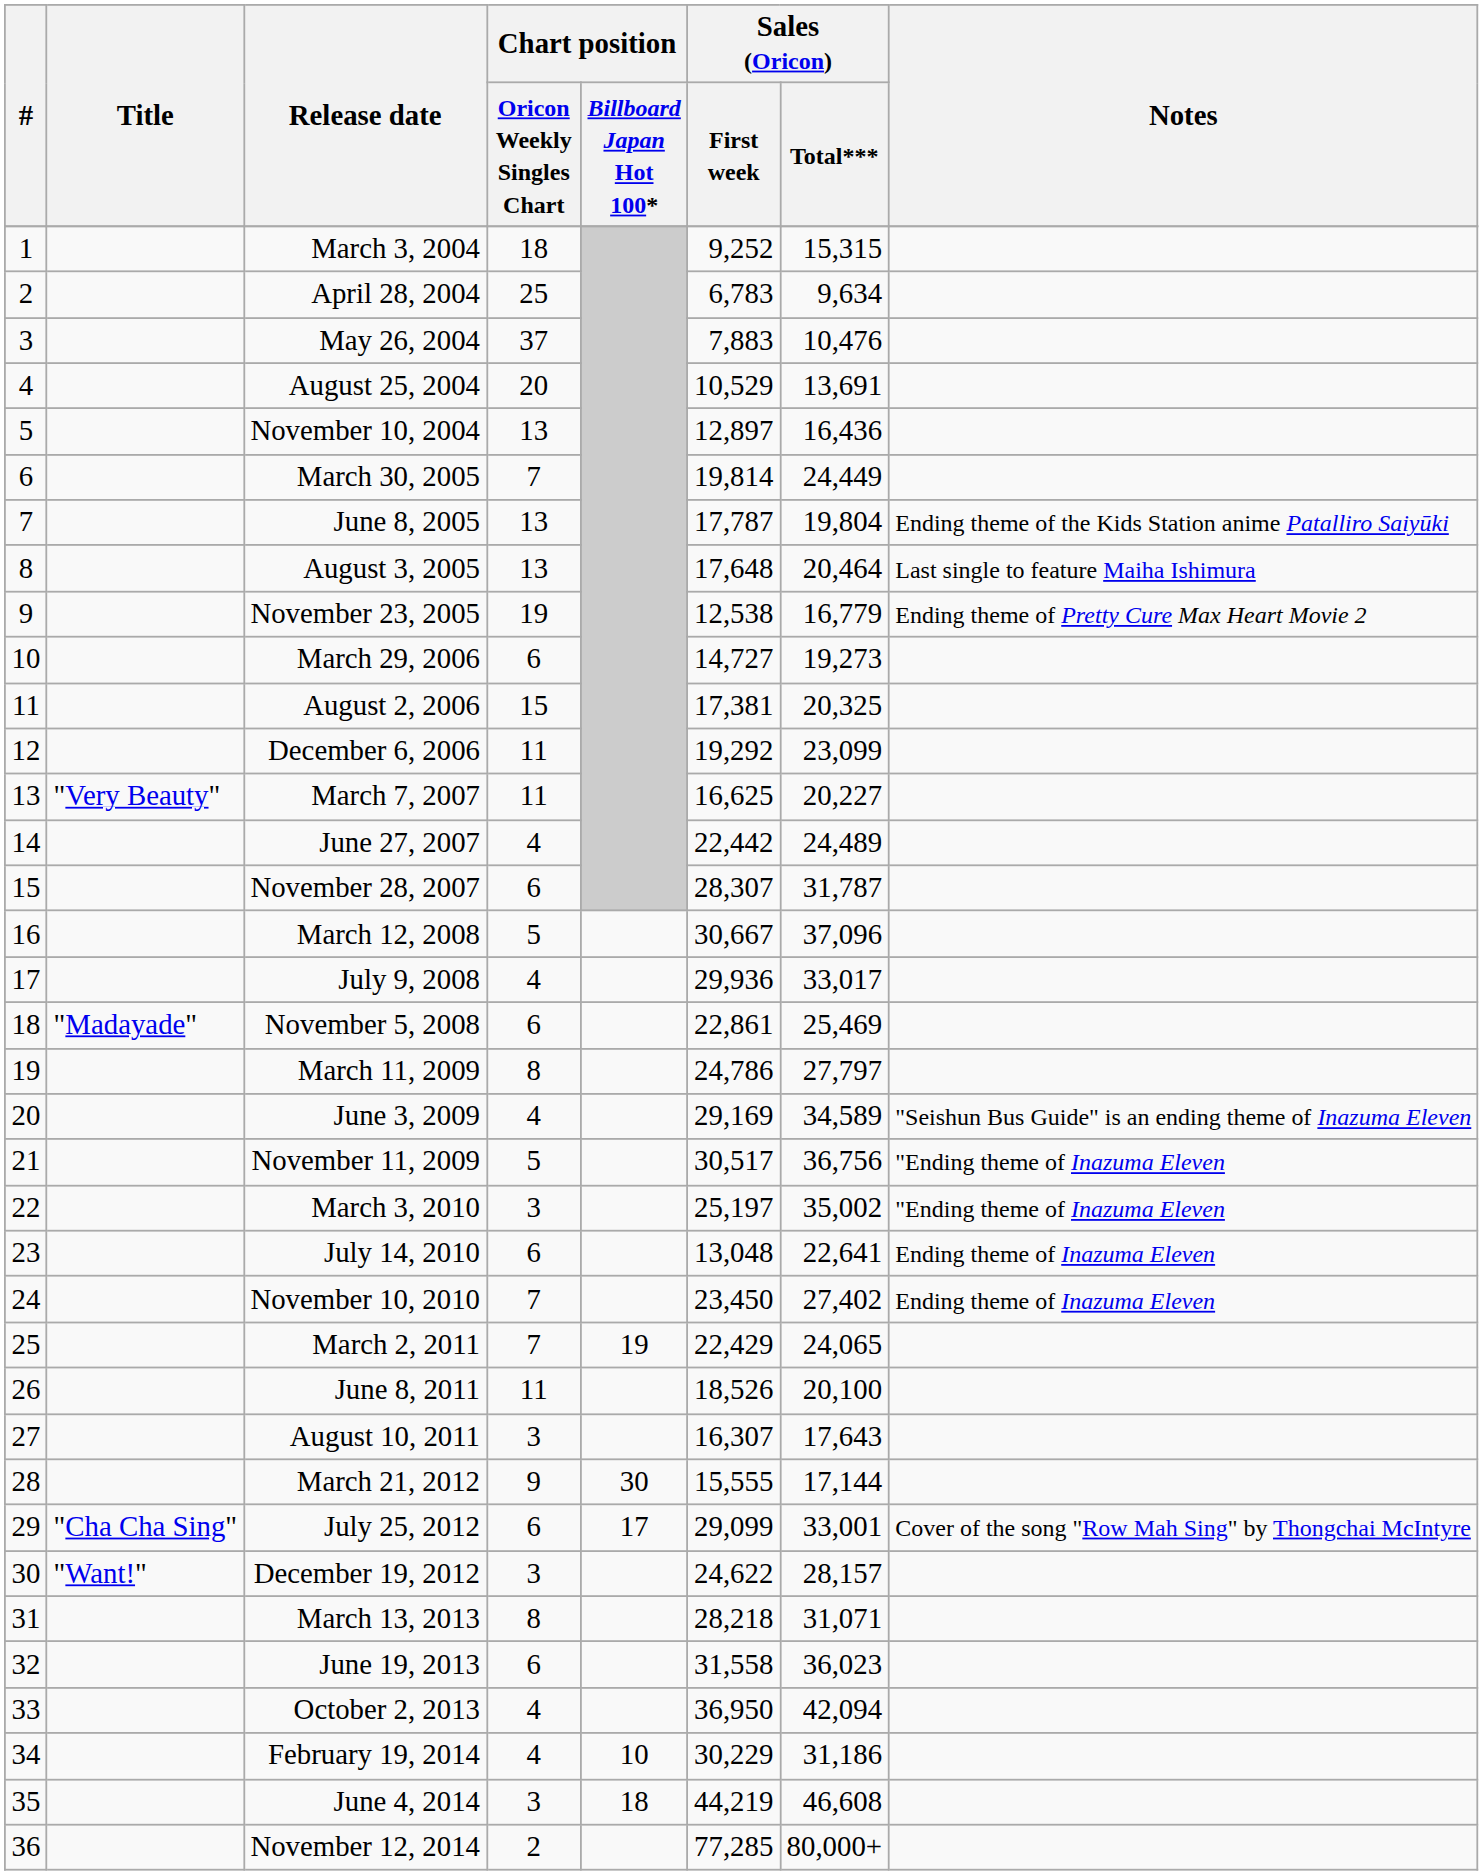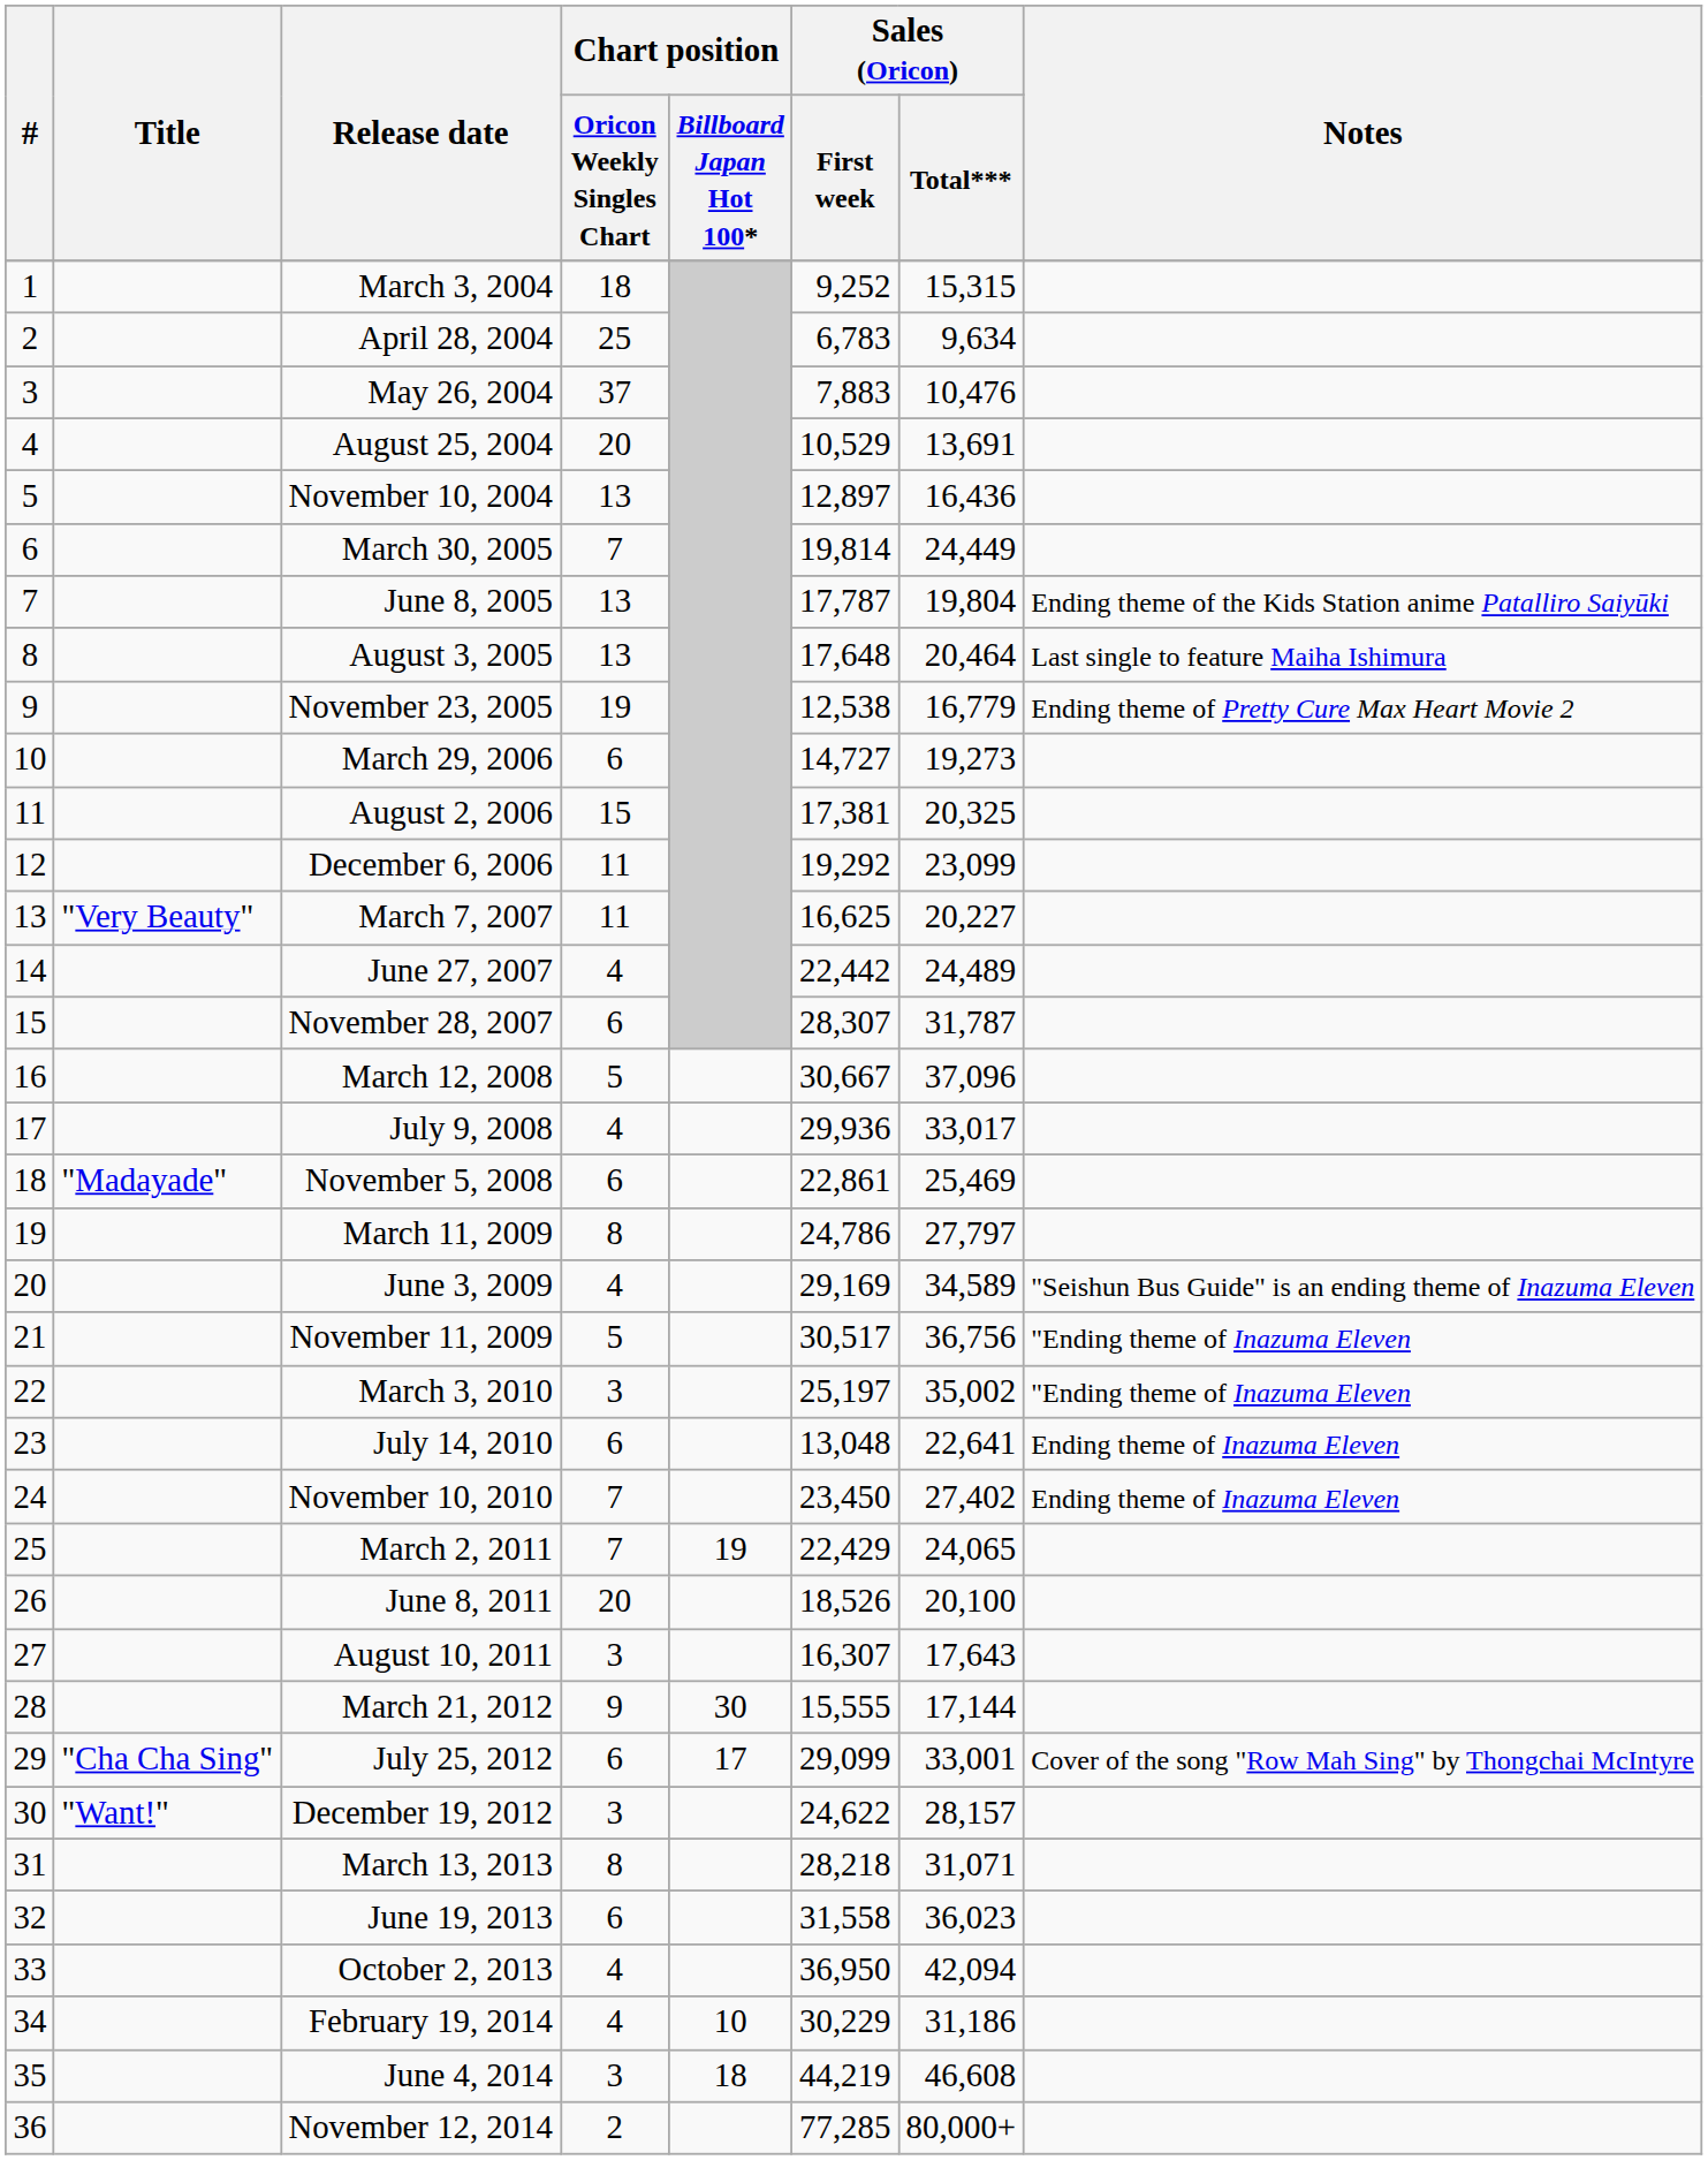 <table class="wikitable" style="text-align:center">
 <tr>
 <th rowspan="2">#</th>
 <th rowspan="2">Title</th>
 <th rowspan="2">Release date</th>
 <th colspan="2">Chart position</th>
 <th colspan="2">Sales<br><small>(<a href='#'>Oricon</a>)</small></th>
 <th rowspan="2">Notes</th>
 </tr>
 <tr>
 <th width="45"><small><a href='#'>Oricon</a><br>Weekly<br>Singles<br>Chart</small><br></th>
 <th width="45"><small><em><a href='#'>Billboard<br>Japan</a></em><br><a href='#'>Hot<br>100</a>*</small><br></th>
 <th width="35"><small>First<br>week</small></th>
 <th width="35"><small>Total***</small></th>
 </tr>
 <tr>
 </tr>
 <tr>
 <td>1</td>
 <td align="left"></td>
 <td align="right">March 3, 2004</td>
 <td>18</td>
 <td rowspan="15" bgcolor="#CCCCCC"></td>
 <td align="right">9,252</td>
 <td align="right">15,315<br></td>
 <td></td>
 </tr>
 <tr>
 <td align="center">2</td>
 <td align="left"></td>
 <td align="right">April 28, 2004</td>
 <td>25</td>
 <td align="right">6,783</td>
 <td align="right">9,634<br></td>
 <td></td>
 </tr>
 <tr>
 <td>3</td>
 <td align="left"></td>
 <td align="right">May 26, 2004</td>
 <td>37</td>
 <td align="right">7,883</td>
 <td align="right">10,476<br></td>
 <td></td>
 </tr>
 <tr>
 <td>4</td>
 <td align="left"></td>
 <td align="right">August 25, 2004</td>
 <td>20</td>
 <td align="right">10,529</td>
 <td align="right">13,691<br></td>
 <td></td>
 </tr>
 <tr>
 <td>5</td>
 <td align="left"></td>
 <td align="right">November 10, 2004</td>
 <td>13</td>
 <td align="right">12,897</td>
 <td align="right">16,436</td>
 <td></td>
 </tr>
 <tr>
 <td>6</td>
 <td align="left"></td>
 <td align="right">March 30, 2005</td>
 <td>7</td>
 <td align="right">19,814</td>
 <td align="right">24,449<br></td>
 <td></td>
 </tr>
 <tr>
 <td>7</td>
 <td align="left"></td>
 <td align="right">June 8, 2005</td>
 <td>13</td>
 <td align="right">17,787</td>
 <td align="right">19,804<br></td>
 <td align="left"><small>Ending theme of the Kids Station anime <em><a href='#'>Patalliro Saiyūki</a></em></small></td>
 </tr>
 <tr>
 <td>8</td>
 <td align="left"></td>
 <td align="right">August 3, 2005</td>
 <td>13</td>
 <td align="right">17,648</td>
 <td align="right">20,464<br></td>
 <td align="left"><small>Last single to feature <a href='#'>Maiha Ishimura</a></small></td>
 </tr>
 <tr>
 <td>9</td>
 <td align="left"></td>
 <td align="right">November 23, 2005</td>
 <td>19</td>
 <td align="right">12,538</td>
 <td align="right">16,779<br></td>
 <td align="left"><small>Ending theme of <em><a href='#'>Pretty Cure</a> Max Heart Movie 2</em></small></td>
 </tr>
 <tr>
 <td>10</td>
 <td align="left"></td>
 <td align="right">March 29, 2006</td>
 <td>6</td>
 <td align="right">14,727</td>
 <td align="right">19,273<br></td>
 <td></td>
 </tr>
 <tr>
 <td>11</td>
 <td align="left"></td>
 <td align="right">August 2, 2006</td>
 <td>15</td>
 <td align="right">17,381</td>
 <td align="right">20,325<br></td>
 <td></td>
 </tr>
 <tr>
 <td>12</td>
 <td align="left"></td>
 <td align="right">December 6, 2006</td>
 <td>11</td>
 <td align="right">19,292</td>
 <td align="right">23,099<br></td>
 <td></td>
 </tr>
 <tr>
 <td>13</td>
 <td align="left">"<a href='#'>Very Beauty</a>"</td>
 <td align="right">March 7, 2007</td>
 <td>11</td>
 <td align="right">16,625</td>
 <td align="right">20,227<br></td>
 <td></td>
 </tr>
 <tr>
 <td>14</td>
 <td align="left"></td>
 <td align="right">June 27, 2007</td>
 <td>4</td>
 <td align="right">22,442</td>
 <td align="right">24,489<br></td>
 <td></td>
 </tr>
 <tr>
 <td>15</td>
 <td align="left"></td>
 <td align="right">November 28, 2007</td>
 <td>6</td>
 <td align="right">28,307</td>
 <td align="right">31,787</td>
 <td></td>
 </tr>
 <tr>
 <td>16</td>
 <td align="left"></td>
 <td align="right">March 12, 2008</td>
 <td>5</td>
 <td></td>
 <td align="right">30,667</td>
 <td align="right">37,096<br></td>
 <td></td>
 </tr>
 <tr>
 <td>17</td>
 <td align="left"></td>
 <td align="right">July 9, 2008</td>
 <td>4</td>
 <td></td>
 <td align="right">29,936</td>
 <td align="right">33,017<br></td>
 <td></td>
 </tr>
 <tr>
 <td>18</td>
 <td align="left">"<a href='#'>Madayade</a>"</td>
 <td align="right">November 5, 2008</td>
 <td>6</td>
 <td></td>
 <td align="right">22,861</td>
 <td align="right">25,469<br></td>
 <td></td>
 </tr>
 <tr>
 <td>19</td>
 <td align="left"></td>
 <td align="right">March 11, 2009</td>
 <td>8</td>
 <td></td>
 <td align="right">24,786</td>
 <td align="right">27,797<br></td>
 <td></td>
 </tr>
 <tr>
 <td>20</td>
 <td align="left"></td>
 <td align="right">June 3, 2009</td>
 <td>4</td>
 <td></td>
 <td align="right">29,169</td>
 <td align="right">34,589<br></td>
 <td align="left"><small>"Seishun Bus Guide" is an ending theme of <em><a href='#'>Inazuma Eleven</a></em></small></td>
 </tr>
 <tr>
 <td>21</td>
 <td align="left"></td>
 <td align="right">November 11, 2009</td>
 <td>5</td>
 <td></td>
 <td align="right">30,517</td>
 <td align="right">36,756<br></td>
 <td align="left"><small>"Ending theme of <em><a href='#'>Inazuma Eleven</a></em></small></td>
 </tr>
 <tr>
 <td>22</td>
 <td align="left"></td>
 <td align="right">March 3, 2010</td>
 <td>3</td>
 <td></td>
 <td align="right">25,197</td>
 <td align="right">35,002<br></td>
 <td align="left"><small>"Ending theme of <em><a href='#'>Inazuma Eleven</a></em></small></td>
 </tr>
 <tr>
 <td>23</td>
 <td align="left"></td>
 <td align="right">July 14, 2010</td>
 <td>6</td>
 <td></td>
 <td align="right">13,048</td>
 <td align="right">22,641<br></td>
 <td align="left"><small>Ending theme of <em><a href='#'>Inazuma Eleven</a></em></small></td>
 </tr>
 <tr>
 <td>24</td>
 <td align="left"></td>
 <td align="right">November 10, 2010</td>
 <td>7</td>
 <td></td>
 <td align="right">23,450</td>
 <td align="right">27,402</td>
 <td align="left"><small>Ending theme of <em><a href='#'>Inazuma Eleven</a></em></small></td>
 </tr>
 <tr>
 <td>25</td>
 <td align="left"></td>
 <td align="right">March 2, 2011</td>
 <td>7</td>
 <td>19</td>
 <td align="right">22,429</td>
 <td align="right">24,065</td>
 <td></td>
 </tr>
 <tr>
 <td>26</td>
 <td align="left"></td>
 <td align="right">June 8, 2011</td>
-<td>11</td>
+<td>20</td>
 <td></td>
 <td align="right">18,526</td>
 <td align="right">20,100</td>
 <td></td>
 </tr>
 <tr>
 <td>27</td>
 <td align="left"></td>
 <td align="right">August 10, 2011</td>
 <td>3</td>
 <td></td>
 <td align="right">16,307</td>
 <td align="right">17,643</td>
 <td></td>
 </tr>
 <tr>
 <td>28</td>
 <td align="left"></td>
 <td align="right">March 21, 2012</td>
 <td>9</td>
 <td>30</td>
 <td align="right">15,555</td>
 <td align="right">17,144</td>
 <td></td>
 </tr>
 <tr>
 <td>29</td>
 <td align="left">"<a href='#'>Cha Cha Sing</a>"</td>
 <td align="right">July 25, 2012</td>
 <td>6</td>
 <td>17</td>
 <td align="right">29,099</td>
 <td align="right">33,001</td>
 <td align="left"><small>Cover of the song "<a href='#'>Row Mah Sing</a>" by <a href='#'>Thongchai McIntyre</a></small></td>
 </tr>
 <tr>
 <td>30</td>
 <td align="left">"<a href='#'>Want!</a>"</td>
 <td align="right">December 19, 2012</td>
 <td>3</td>
 <td></td>
 <td align="right">24,622</td>
 <td align="right">28,157</td>
 <td></td>
 </tr>
 <tr>
 <td>31</td>
 <td align="left"></td>
 <td align="right">March 13, 2013</td>
 <td>8</td>
 <td></td>
 <td align="right">28,218</td>
 <td align="right">31,071</td>
 <td></td>
 </tr>
 <tr>
 <td>32</td>
 <td align="left"></td>
 <td align="right">June 19, 2013</td>
 <td>6</td>
 <td></td>
 <td align="right">31,558</td>
 <td align="right">36,023</td>
 <td></td>
 </tr>
 <tr>
 <td>33</td>
 <td align="left"></td>
 <td align="right">October 2, 2013</td>
 <td>4</td>
 <td></td>
 <td align="right">36,950</td>
 <td align="right">42,094</td>
 <td></td>
 </tr>
 <tr>
 <td>34</td>
 <td align="left"></td>
 <td align="right">February 19, 2014</td>
 <td>4</td>
 <td>10</td>
 <td align="right">30,229</td>
 <td align="right">31,186</td>
 <td></td>
 </tr>
 <tr>
 <td>35</td>
 <td align="left"></td>
 <td align="right">June 4, 2014</td>
 <td>3</td>
 <td>18</td>
 <td align="right">44,219</td>
 <td align="right">46,608</td>
 <td></td>
 </tr>
 <tr>
 <td>36</td>
 <td align="left"></td>
 <td align="right">November 12, 2014</td>
 <td>2</td>
 <td></td>
 <td align="right">77,285</td>
 <td align="right">80,000+</td>
 <td></td>
 </tr>
 </table>
